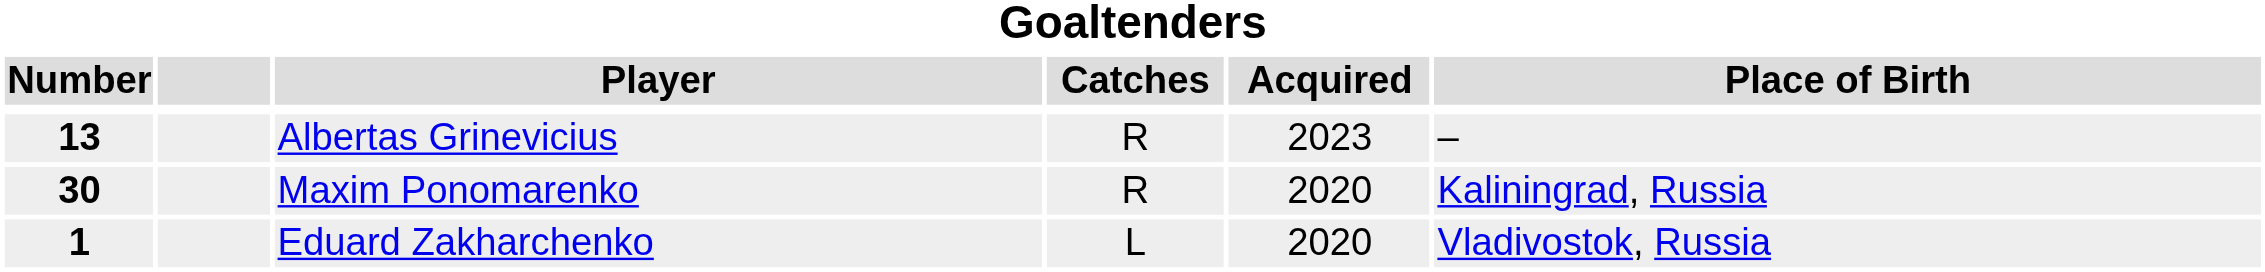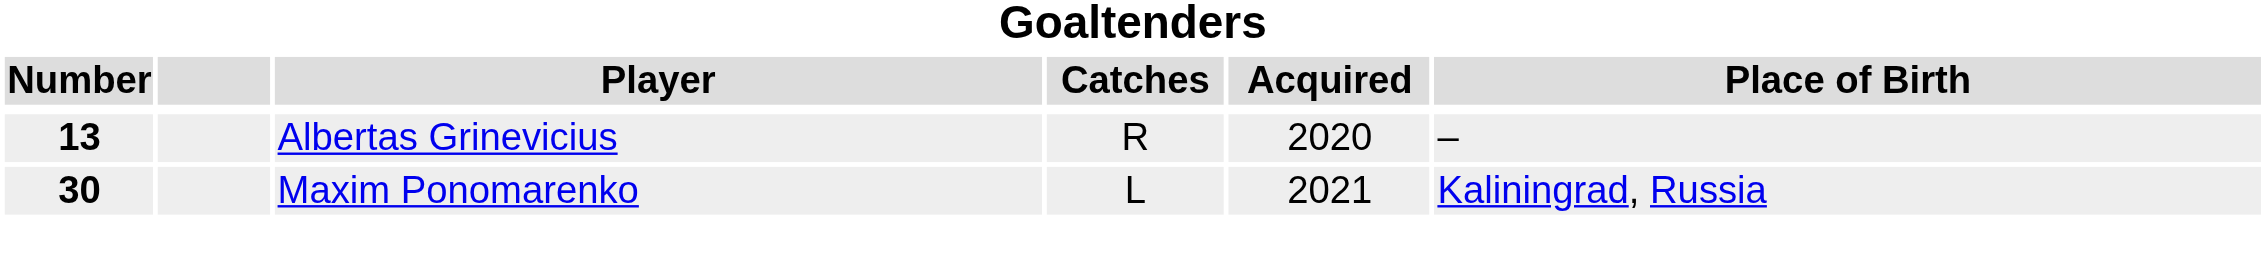 <table width=75%>
 <tr>
 <th colspan=6><big>Goaltenders</big></th>
 </tr>
 <tr bgcolor="#dddddd">
 <th width=5%>Number</th>
 <th width=5%></th>
 <th !width=15%>Player</th>
 <th width=8%>Catches</th>
 <th width=9%>Acquired</th>
 <th width=37%>Place of Birth</th>
 </tr>
 <tr>
 </tr>
 <tr bgcolor="#eeeeee">
 <td align=center><strong>13</strong></td>
 <td align=center></td>
 <td><a href='#'>Albertas Grinevicius</a></td>
 <td align=center>R</td>
-<td align=center>2023</td>
+<td align=center>2020</td>
 <td>–</td>
 </tr>
 <tr bgcolor="#eeeeee">
 <td align=center><strong>30</strong></td>
 <td align=center></td>
 <td><a href='#'>Maxim Ponomarenko</a></td>
-<td align=center>R</td>
-<td align=center>2020</td>
+<td align=center>L</td>
+<td align=center>2021</td>
 <td><a href='#'>Kaliningrad</a>, <a href='#'>Russia</a></td>
 </tr>
-<tr bgcolor="#eeeeee">
-<td align=center><strong>1</strong></td>
-<td align=center></td>
-<td><a href='#'>Eduard Zakharchenko</a></td>
-<td align=center>L</td>
-<td align=center>2020</td>
-<td><a href='#'>Vladivostok</a>, <a href='#'>Russia</a></td>
-</tr>
 </table>
